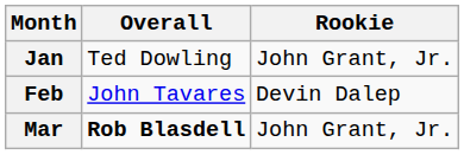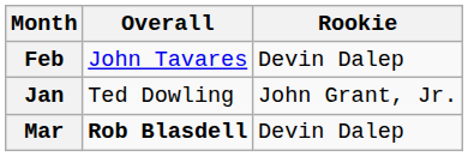 <table class="wikitable">
 <tr>
 <th>Month</th>
 <th>Overall</th>
 <th>Rookie</th>
 </tr>
 <tr>
+<th>Feb</th>
+<td><a href='#'>John Tavares</a></td>
+<td>Devin Dalep</td>
+</tr>
+<tr>
 <th>Jan</th>
 <td>Ted Dowling</td>
 <td>John Grant, Jr.</td>
 </tr>
 <tr>
-<th>Feb</th>
-<td><a href='#'>John Tavares</a></td>
+<th>Mar</th>
+<td><strong>Rob Blasdell</strong></td>
 <td>Devin Dalep</td>
 </tr>
-<tr>
-<th>Mar</th>
-<td><strong>Rob Blasdell</strong></td>
-<td>John Grant, Jr.</td>
-</tr>
 </table>
